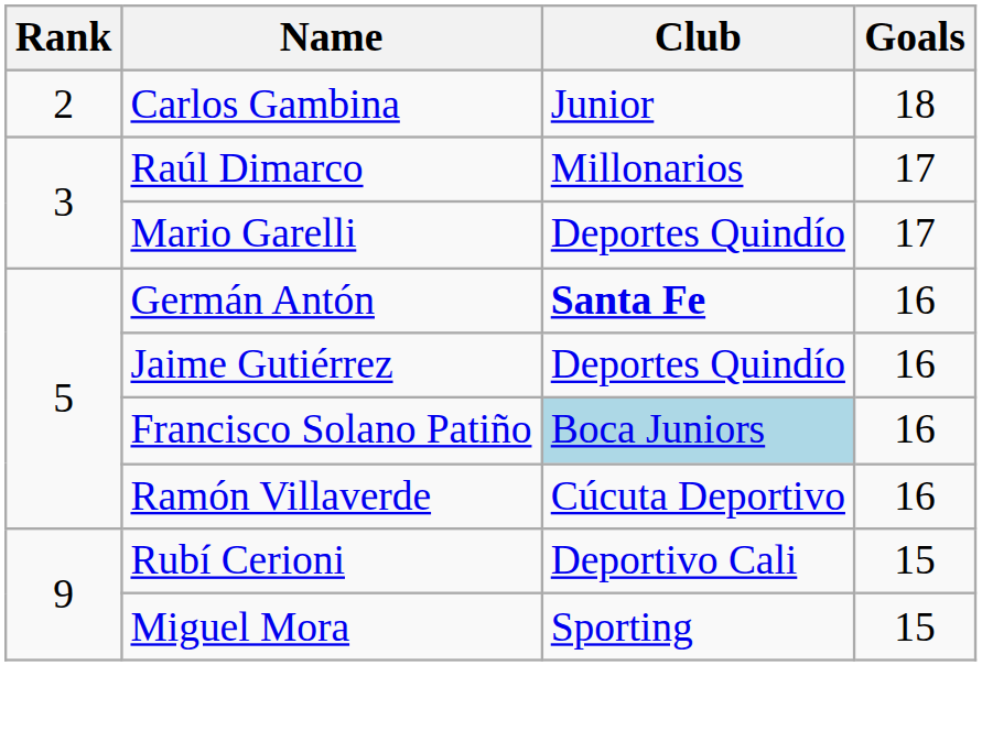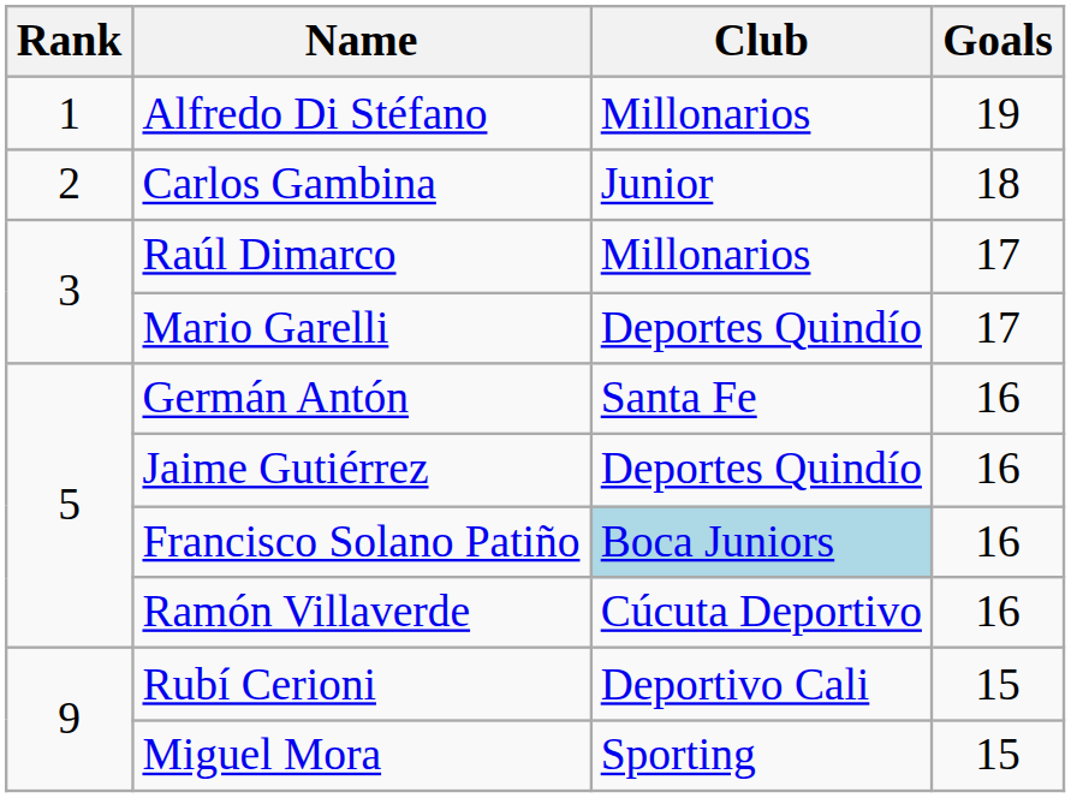 <table class="wikitable">
 <tr>
 <th>Rank</th>
 <th>Name</th>
 <th>Club</th>
 <th>Goals</th>
+</tr>
+<tr>
+<td align=center>1</td>
+<td>  <a href='#'>Alfredo Di Stéfano</a></td>
+<td><a href='#'>Millonarios</a></td>
+<td align=center>19</td>
 </tr>
 <tr>
 <td align=center>2</td>
 <td> <a href='#'>Carlos Gambina</a></td>
 <td><a href='#'>Junior</a></td>
 <td align=center>18</td>
 </tr>
 <tr>
 <td rowspan=2 align=center>3</td>
 <td> <a href='#'>Raúl Dimarco</a></td>
 <td><a href='#'>Millonarios</a></td>
 <td align=center>17</td>
 </tr>
 <tr>
 <td> <a href='#'>Mario Garelli</a></td>
 <td><a href='#'>Deportes Quindío</a></td>
 <td align=center>17</td>
 </tr>
 <tr>
 <td rowspan=4 align=center>5</td>
 <td> <a href='#'>Germán Antón</a></td>
-<td><strong><a href='#'>Santa Fe</a></strong></td>
+<td><a href='#'>Santa Fe</a></td>
 <td align=center>16</td>
 </tr>
 <tr>
 <td> <a href='#'>Jaime Gutiérrez</a></td>
 <td><a href='#'>Deportes Quindío</a></td>
 <td align=center>16</td>
 </tr>
 <tr>
 <td> <a href='#'>Francisco Solano Patiño</a></td>
 <td style="background: lightblue;"><a href='#'>Boca Juniors</a></td>
 <td align=center>16</td>
 </tr>
 <tr>
 <td> <a href='#'>Ramón Villaverde</a></td>
 <td><a href='#'>Cúcuta Deportivo</a></td>
 <td align=center>16</td>
 </tr>
 <tr>
 <td rowspan=2 align=center>9</td>
 <td> <a href='#'>Rubí Cerioni</a></td>
 <td><a href='#'>Deportivo Cali</a></td>
 <td align=center>15</td>
 </tr>
 <tr>
 <td> <a href='#'>Miguel Mora</a></td>
 <td><a href='#'>Sporting</a></td>
 <td align=center>15</td>
 </tr>
 </table>
